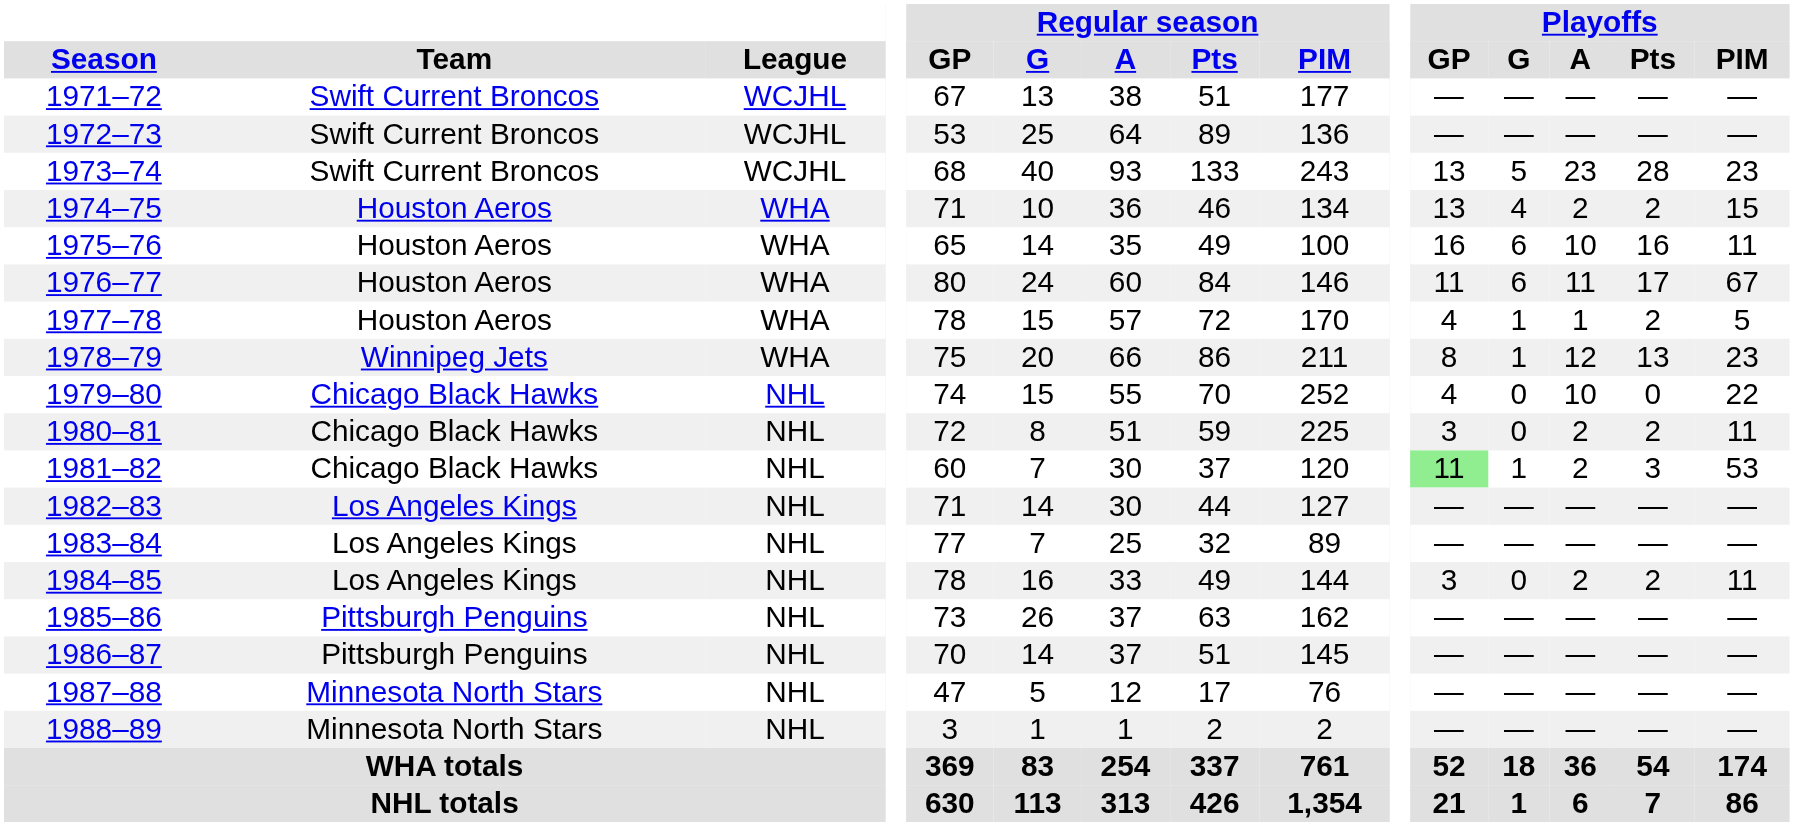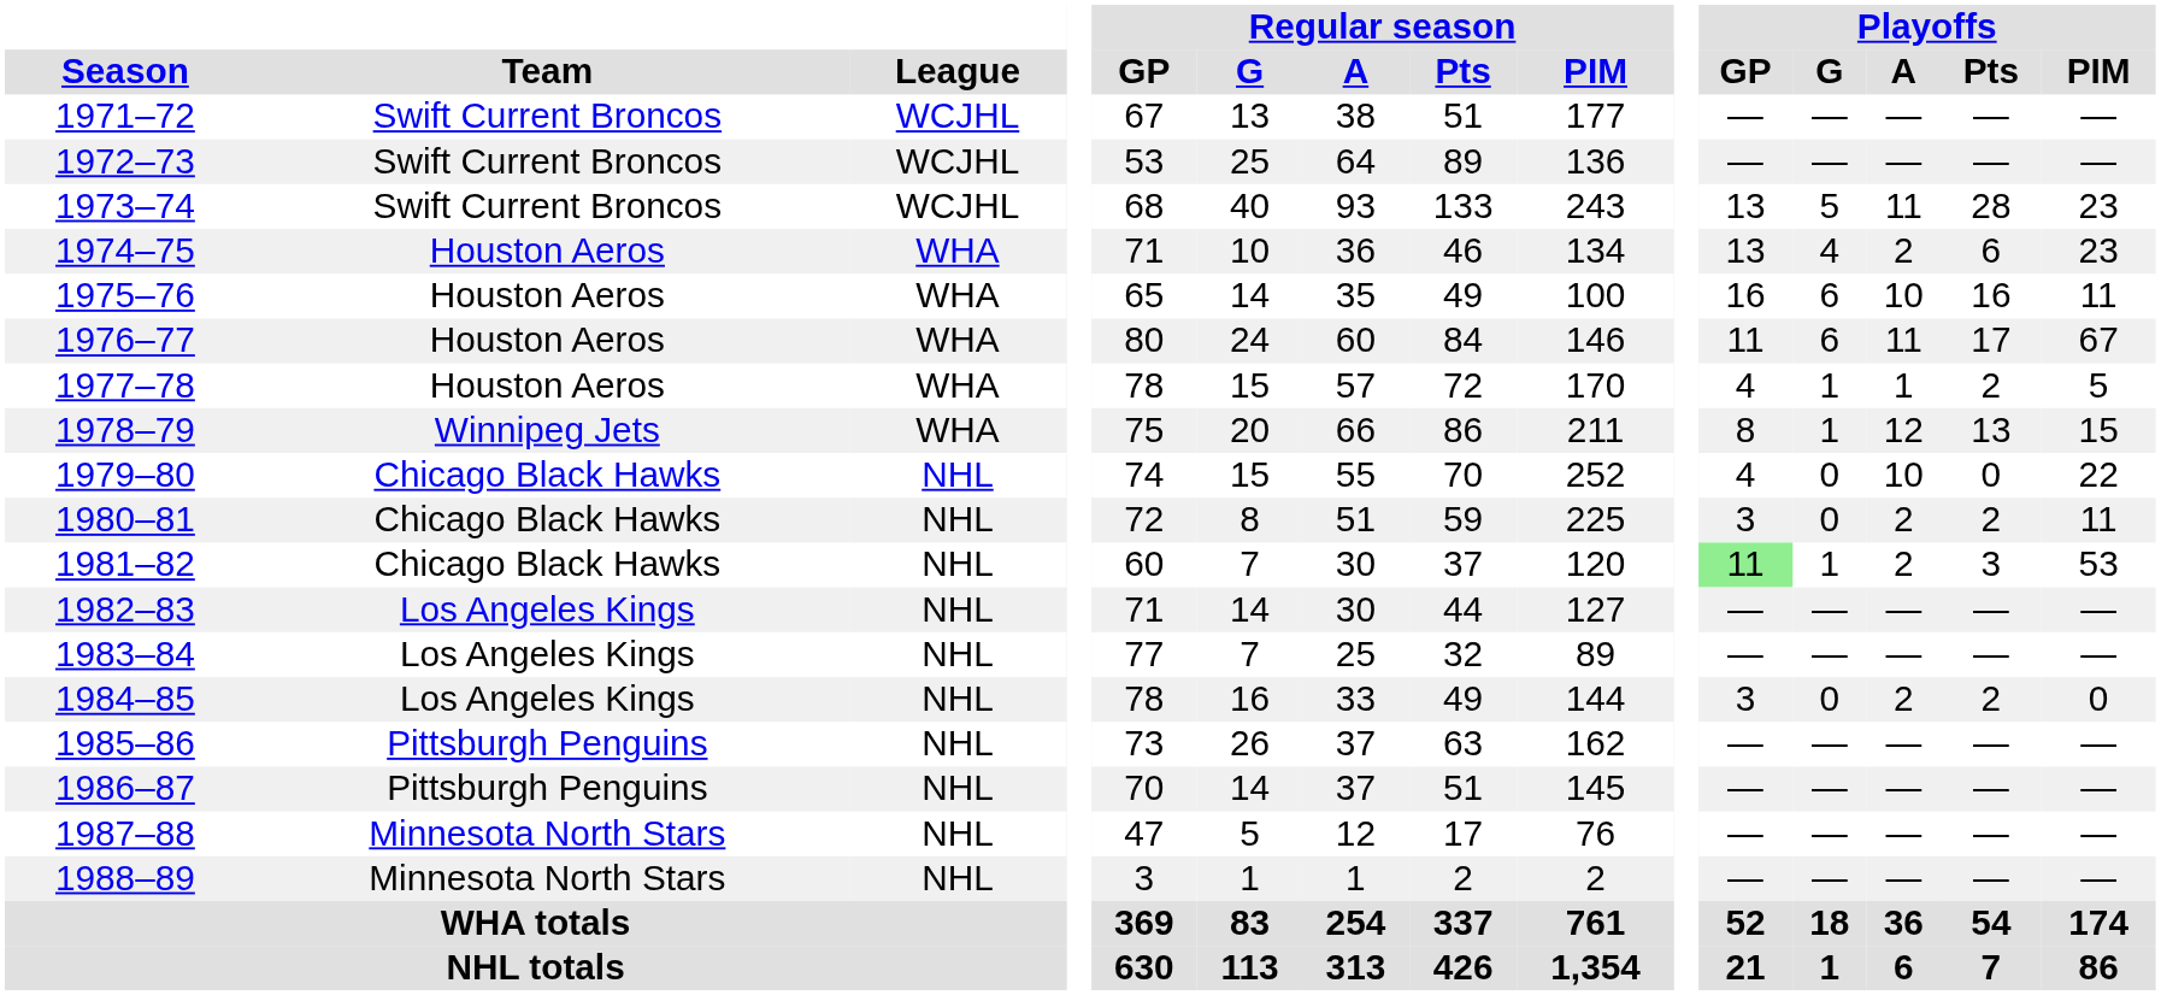 <table border="0" cellpadding="1" cellspacing="0" style="text-align:center; width:60em">
 <tr bgcolor="#e0e0e0">
 <th colspan="3" bgcolor="#ffffff"> </th>
 <th rowspan="99" bgcolor="#ffffff"> </th>
 <th colspan="5"><a href='#'>Regular season</a></th>
 <th rowspan="99" bgcolor="#ffffff"> </th>
 <th colspan="5"><a href='#'>Playoffs</a></th>
 </tr>
 <tr bgcolor="#e0e0e0">
 <th><a href='#'>Season</a></th>
 <th>Team</th>
 <th>League</th>
 <th>GP</th>
 <th><a href='#'>G</a></th>
 <th><a href='#'>A</a></th>
 <th><a href='#'>Pts</a></th>
 <th><a href='#'>PIM</a></th>
 <th>GP</th>
 <th>G</th>
 <th>A</th>
 <th>Pts</th>
 <th>PIM</th>
 </tr>
 <tr>
 <td><a href='#'>1971–72</a></td>
 <td><a href='#'>Swift Current Broncos</a></td>
 <td><a href='#'>WCJHL</a></td>
 <td>67</td>
 <td>13</td>
 <td>38</td>
 <td>51</td>
 <td>177</td>
 <td>—</td>
 <td>—</td>
 <td>—</td>
 <td>—</td>
 <td>—</td>
 </tr>
 <tr bgcolor="#f0f0f0">
 <td><a href='#'>1972–73</a></td>
 <td>Swift Current Broncos</td>
 <td>WCJHL</td>
 <td>53</td>
 <td>25</td>
 <td>64</td>
 <td>89</td>
 <td>136</td>
 <td>—</td>
 <td>—</td>
 <td>—</td>
 <td>—</td>
 <td>—</td>
 </tr>
 <tr>
 <td><a href='#'>1973–74</a></td>
 <td>Swift Current Broncos</td>
 <td>WCJHL</td>
 <td>68</td>
 <td>40</td>
 <td>93</td>
 <td>133</td>
 <td>243</td>
 <td>13</td>
 <td>5</td>
-<td>23</td>
+<td>11</td>
 <td>28</td>
 <td>23</td>
 </tr>
 <tr bgcolor="#f0f0f0">
 <td><a href='#'>1974–75</a></td>
 <td><a href='#'>Houston Aeros</a></td>
 <td><a href='#'>WHA</a></td>
 <td>71</td>
 <td>10</td>
 <td>36</td>
 <td>46</td>
 <td>134</td>
 <td>13</td>
 <td>4</td>
 <td>2</td>
-<td>2</td>
-<td>15</td>
+<td>6</td>
+<td>23</td>
 </tr>
 <tr>
 <td><a href='#'>1975–76</a></td>
 <td>Houston Aeros</td>
 <td>WHA</td>
 <td>65</td>
 <td>14</td>
 <td>35</td>
 <td>49</td>
 <td>100</td>
 <td>16</td>
 <td>6</td>
 <td>10</td>
 <td>16</td>
 <td>11</td>
 </tr>
 <tr bgcolor="#f0f0f0">
 <td><a href='#'>1976–77</a></td>
 <td>Houston Aeros</td>
 <td>WHA</td>
 <td>80</td>
 <td>24</td>
 <td>60</td>
 <td>84</td>
 <td>146</td>
 <td>11</td>
 <td>6</td>
 <td>11</td>
 <td>17</td>
 <td>67</td>
 </tr>
 <tr>
 <td><a href='#'>1977–78</a></td>
 <td>Houston Aeros</td>
 <td>WHA</td>
 <td>78</td>
 <td>15</td>
 <td>57</td>
 <td>72</td>
 <td>170</td>
 <td>4</td>
 <td>1</td>
 <td>1</td>
 <td>2</td>
 <td>5</td>
 </tr>
 <tr bgcolor="#f0f0f0">
 <td><a href='#'>1978–79</a></td>
 <td><a href='#'>Winnipeg Jets</a></td>
 <td>WHA</td>
 <td>75</td>
 <td>20</td>
 <td>66</td>
 <td>86</td>
 <td>211</td>
 <td>8</td>
 <td>1</td>
 <td>12</td>
 <td>13</td>
-<td>23</td>
+<td>15</td>
 </tr>
 <tr>
 <td><a href='#'>1979–80</a></td>
 <td><a href='#'>Chicago Black Hawks</a></td>
 <td><a href='#'>NHL</a></td>
 <td>74</td>
 <td>15</td>
 <td>55</td>
 <td>70</td>
 <td>252</td>
 <td>4</td>
 <td>0</td>
 <td>10</td>
 <td>0</td>
 <td>22</td>
 </tr>
 <tr bgcolor="#f0f0f0">
 <td><a href='#'>1980–81</a></td>
 <td>Chicago Black Hawks</td>
 <td>NHL</td>
 <td>72</td>
 <td>8</td>
 <td>51</td>
 <td>59</td>
 <td>225</td>
 <td>3</td>
 <td>0</td>
 <td>2</td>
 <td>2</td>
 <td>11</td>
 </tr>
 <tr>
 <td><a href='#'>1981–82</a></td>
 <td>Chicago Black Hawks</td>
 <td>NHL</td>
 <td>60</td>
 <td>7</td>
 <td>30</td>
 <td>37</td>
 <td>120</td>
 <td style="background: lightgreen;">11</td>
 <td>1</td>
 <td>2</td>
 <td>3</td>
 <td>53</td>
 </tr>
 <tr bgcolor="#f0f0f0">
 <td><a href='#'>1982–83</a></td>
 <td><a href='#'>Los Angeles Kings</a></td>
 <td>NHL</td>
 <td>71</td>
 <td>14</td>
 <td>30</td>
 <td>44</td>
 <td>127</td>
 <td>—</td>
 <td>—</td>
 <td>—</td>
 <td>—</td>
 <td>—</td>
 </tr>
 <tr>
 <td><a href='#'>1983–84</a></td>
 <td>Los Angeles Kings</td>
 <td>NHL</td>
 <td>77</td>
 <td>7</td>
 <td>25</td>
 <td>32</td>
 <td>89</td>
 <td>—</td>
 <td>—</td>
 <td>—</td>
 <td>—</td>
 <td>—</td>
 </tr>
 <tr bgcolor="#f0f0f0">
 <td><a href='#'>1984–85</a></td>
 <td>Los Angeles Kings</td>
 <td>NHL</td>
 <td>78</td>
 <td>16</td>
 <td>33</td>
 <td>49</td>
 <td>144</td>
 <td>3</td>
 <td>0</td>
 <td>2</td>
 <td>2</td>
-<td>11</td>
+<td>0</td>
 </tr>
 <tr>
 <td><a href='#'>1985–86</a></td>
 <td><a href='#'>Pittsburgh Penguins</a></td>
 <td>NHL</td>
 <td>73</td>
 <td>26</td>
 <td>37</td>
 <td>63</td>
 <td>162</td>
 <td>—</td>
 <td>—</td>
 <td>—</td>
 <td>—</td>
 <td>—</td>
 </tr>
 <tr bgcolor="#f0f0f0">
 <td><a href='#'>1986–87</a></td>
 <td>Pittsburgh Penguins</td>
 <td>NHL</td>
 <td>70</td>
 <td>14</td>
 <td>37</td>
 <td>51</td>
 <td>145</td>
 <td>—</td>
 <td>—</td>
 <td>—</td>
 <td>—</td>
 <td>—</td>
 </tr>
 <tr>
 <td><a href='#'>1987–88</a></td>
 <td><a href='#'>Minnesota North Stars</a></td>
 <td>NHL</td>
 <td>47</td>
 <td>5</td>
 <td>12</td>
 <td>17</td>
 <td>76</td>
 <td>—</td>
 <td>—</td>
 <td>—</td>
 <td>—</td>
 <td>—</td>
 </tr>
 <tr bgcolor="#f0f0f0">
 <td><a href='#'>1988–89</a></td>
 <td>Minnesota North Stars</td>
 <td>NHL</td>
 <td>3</td>
 <td>1</td>
 <td>1</td>
 <td>2</td>
 <td>2</td>
 <td>—</td>
 <td>—</td>
 <td>—</td>
 <td>—</td>
 <td>—</td>
 </tr>
 <tr bgcolor="#e0e0e0">
 <th colspan="3">WHA totals</th>
 <th>369</th>
 <th>83</th>
 <th>254</th>
 <th>337</th>
 <th>761</th>
 <th>52</th>
 <th>18</th>
 <th>36</th>
 <th>54</th>
 <th>174</th>
 </tr>
 <tr bgcolor="#e0e0e0">
 <th colspan="3">NHL totals</th>
 <th>630</th>
 <th>113</th>
 <th>313</th>
 <th>426</th>
 <th>1,354</th>
 <th>21</th>
 <th>1</th>
 <th>6</th>
 <th>7</th>
 <th>86</th>
 </tr>
 </table>
